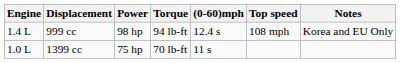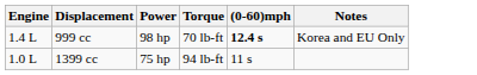 <table class="wikitable">
 <tr>
 <th>Engine</th>
 <th>Displacement</th>
 <th>Power</th>
 <th>Torque</th>
 <th>(0-60)mph</th>
-<th>Top speed</th>
 <th>Notes</th>
 </tr>
 <tr>
 <td>1.4 L</td>
 <td>999 cc</td>
 <td>98 hp</td>
-<td>94 lb-ft</td>
-<td>12.4 s</td>
-<td>108 mph</td>
+<td>70 lb-ft</td>
+<td><strong>12.4 s</strong></td>
 <td>Korea and EU Only</td>
 </tr>
 <tr>
 <td>1.0 L</td>
 <td>1399 cc</td>
 <td>75 hp</td>
-<td>70 lb-ft</td>
+<td>94 lb-ft</td>
 <td>11 s</td>
-<td></td>
 <td></td>
 </tr>
 </table>
